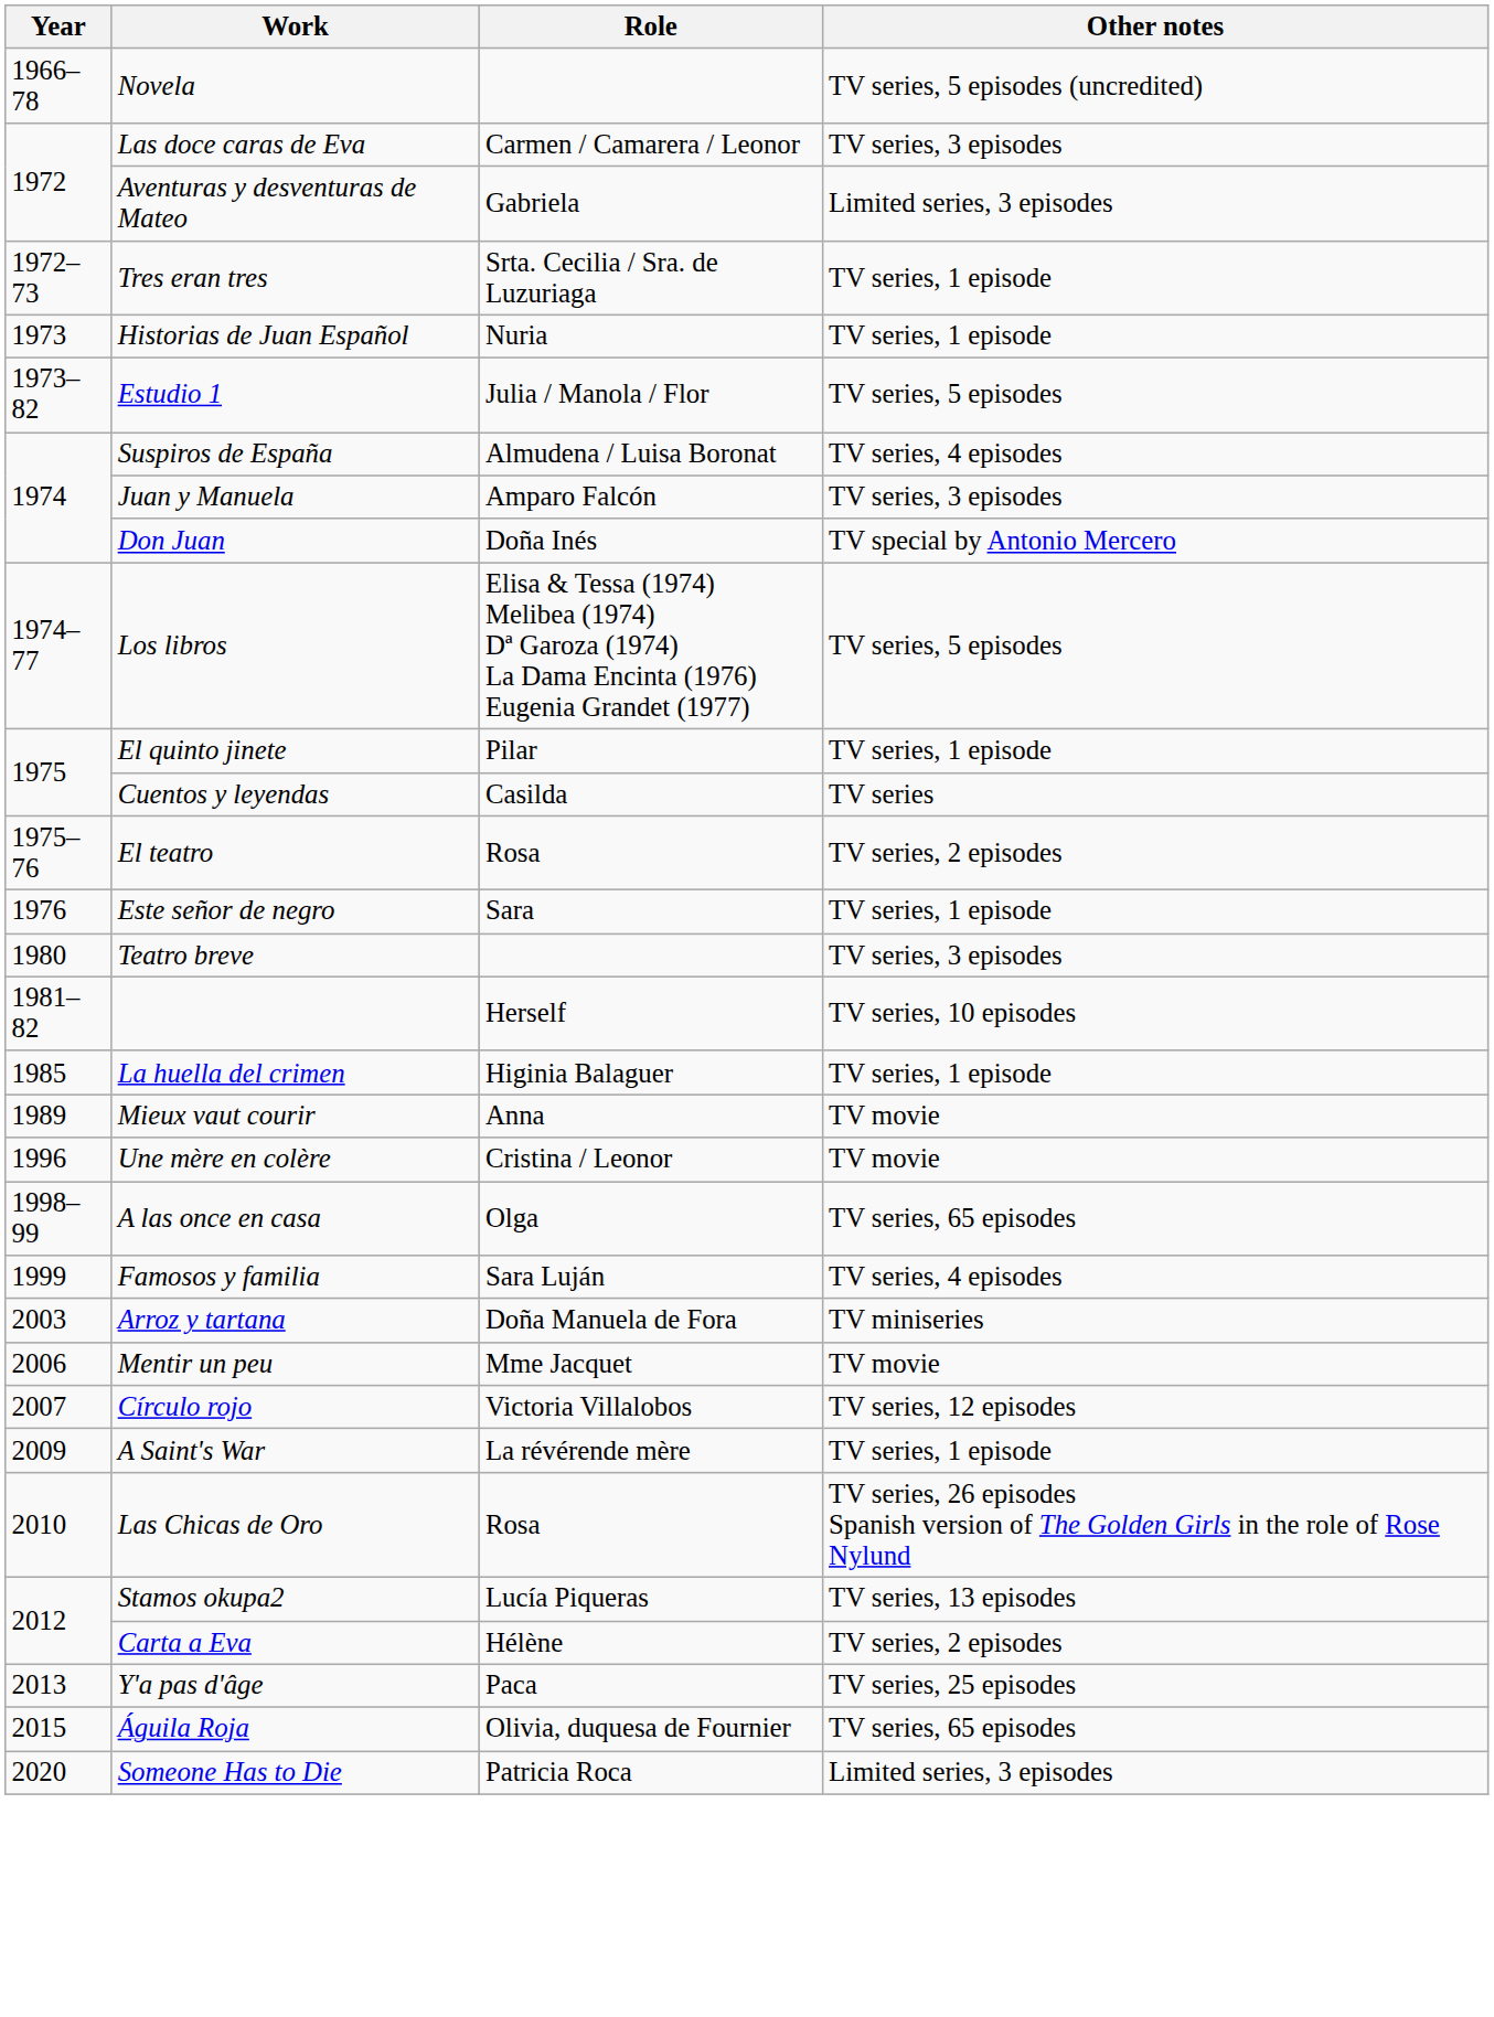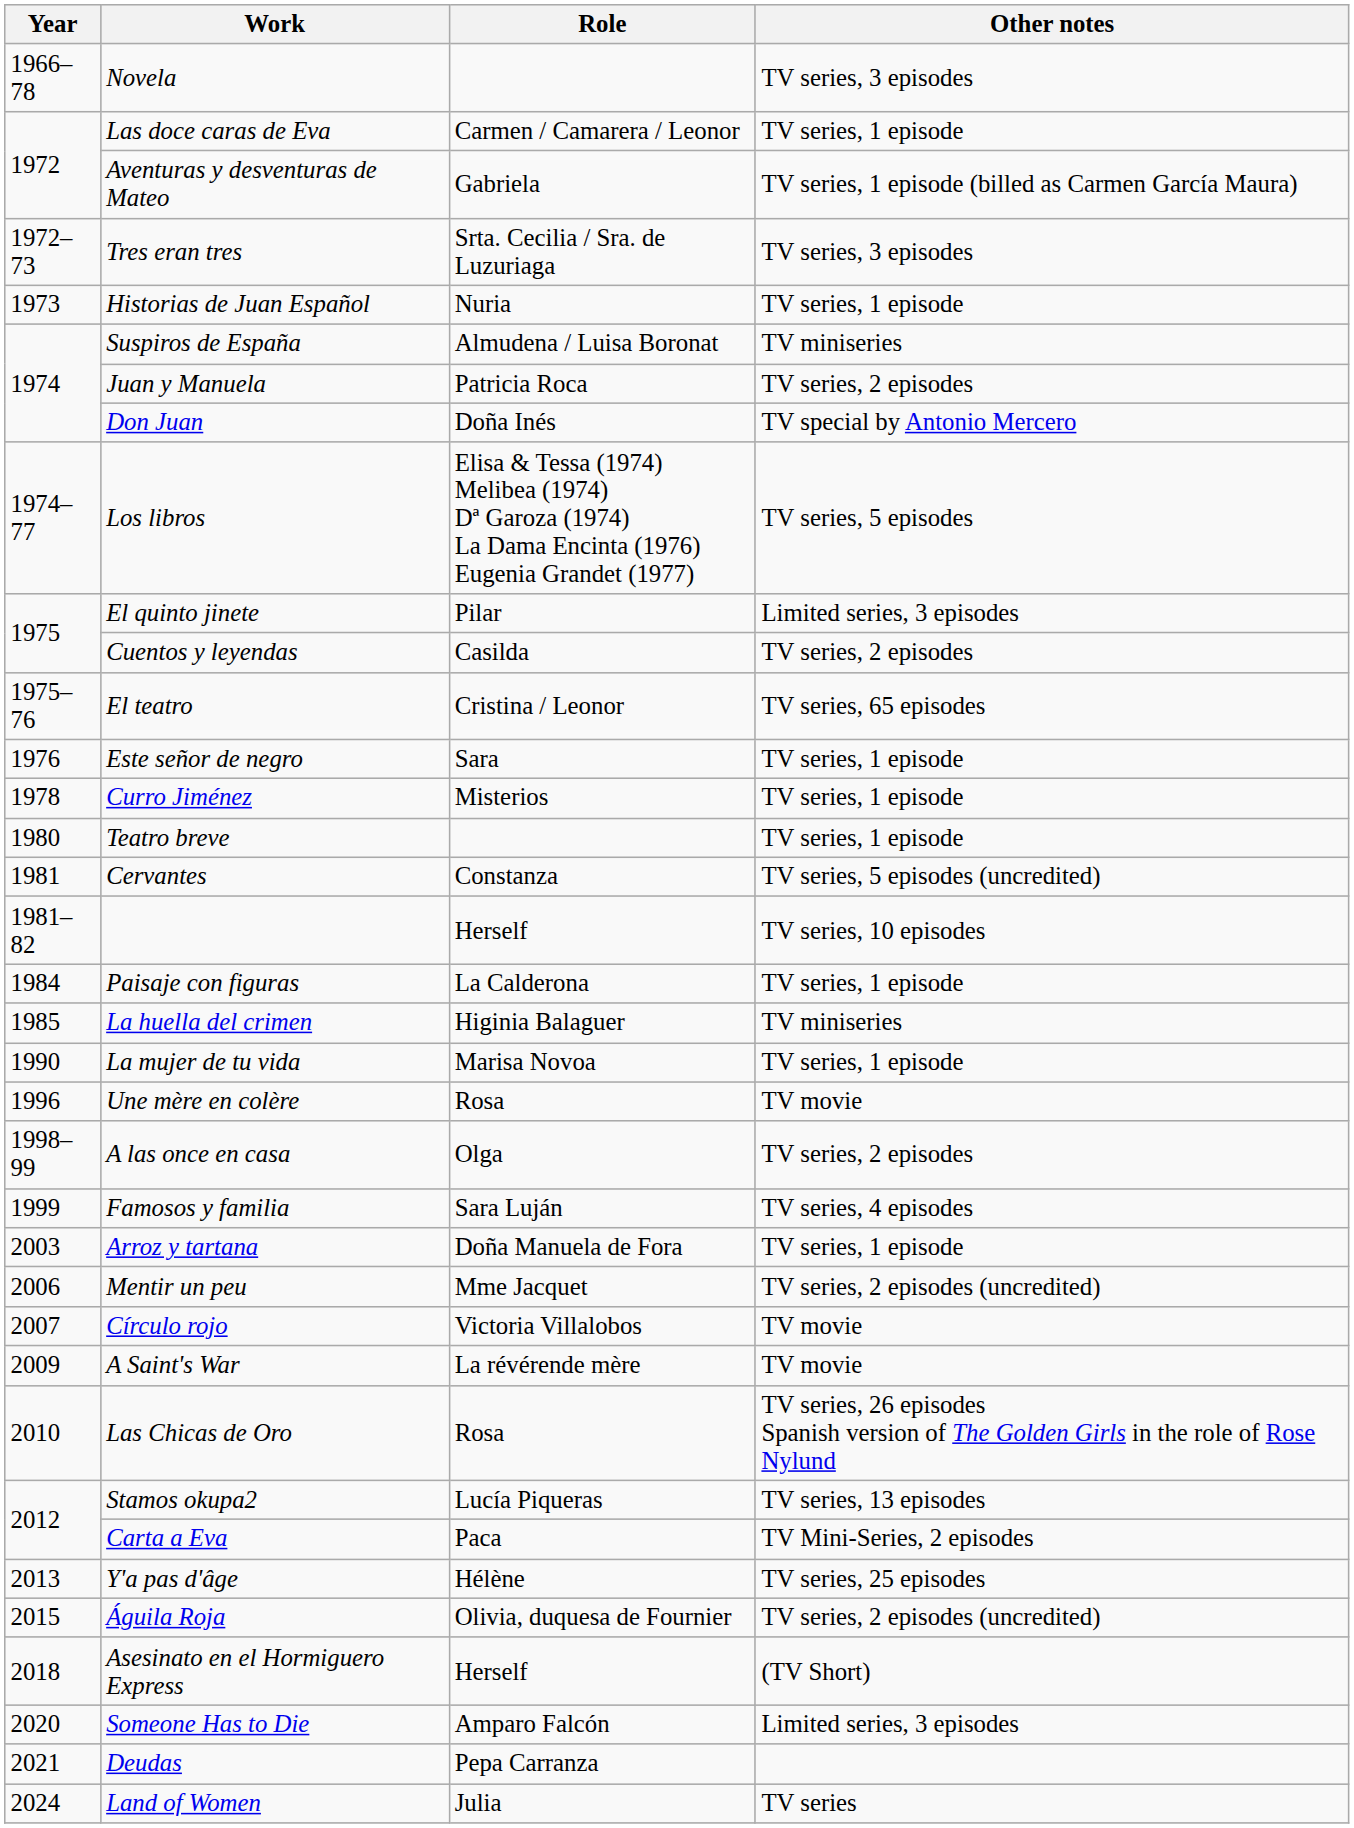 <table class="wikitable">
 <tr>
 <th>Year</th>
 <th>Work</th>
 <th>Role</th>
 <th>Other notes</th>
 </tr>
 <tr>
 <td>1966–78</td>
 <td><em>Novela</em></td>
 <td></td>
-<td>TV series, 5 episodes (uncredited)</td>
+<td>TV series, 3 episodes</td>
 </tr>
 <tr>
 <td rowspan=2>1972</td>
 <td><em>Las doce caras de Eva</em></td>
 <td>Carmen / Camarera / Leonor</td>
-<td>TV series, 3 episodes</td>
+<td>TV series, 1 episode</td>
 </tr>
 <tr>
 <td><em>Aventuras y desventuras de Mateo</em></td>
 <td>Gabriela</td>
-<td>Limited series, 3 episodes</td>
+<td>TV series, 1 episode (billed as Carmen García Maura)</td>
 </tr>
 <tr>
 <td>1972–73</td>
 <td><em>Tres eran tres</em></td>
 <td>Srta. Cecilia / Sra. de Luzuriaga</td>
-<td>TV series, 1 episode</td>
+<td>TV series, 3 episodes</td>
 </tr>
 <tr>
 <td>1973</td>
 <td><em>Historias de Juan Español</em></td>
 <td>Nuria</td>
 <td>TV series, 1 episode</td>
 </tr>
 <tr>
-<td>1973–82</td>
-<td><em><a href='#'>Estudio 1</a></em></td>
-<td>Julia / Manola / Flor</td>
-<td>TV series, 5 episodes</td>
-</tr>
-<tr>
 <td rowspan=3>1974</td>
 <td><em>Suspiros de España</em></td>
 <td>Almudena / Luisa Boronat</td>
-<td>TV series, 4 episodes</td>
+<td>TV miniseries</td>
 </tr>
 <tr>
 <td><em>Juan y Manuela</em></td>
-<td>Amparo Falcón</td>
-<td>TV series, 3 episodes</td>
+<td>Patricia Roca</td>
+<td>TV series, 2 episodes</td>
 </tr>
 <tr>
 <td><em><a href='#'>Don Juan</a></em></td>
 <td>Doña Inés</td>
 <td>TV special by <a href='#'>Antonio Mercero</a></td>
 </tr>
 <tr>
 <td>1974–77</td>
 <td><em>Los libros</em></td>
 <td>Elisa & Tessa (1974)<br>Melibea (1974)<br>Dª Garoza (1974)<br>La Dama Encinta (1976)<br>Eugenia Grandet (1977)</td>
 <td>TV series, 5 episodes</td>
 </tr>
 <tr>
 <td rowspan=2>1975</td>
 <td><em>El quinto jinete</em></td>
 <td>Pilar</td>
-<td>TV series, 1 episode</td>
+<td>Limited series, 3 episodes</td>
 </tr>
 <tr>
 <td><em>Cuentos y leyendas</em></td>
 <td>Casilda</td>
-<td>TV series</td>
+<td>TV series, 2 episodes</td>
 </tr>
 <tr>
 <td>1975–76</td>
 <td><em>El teatro</em></td>
-<td>Rosa</td>
-<td>TV series, 2 episodes</td>
+<td>Cristina / Leonor</td>
+<td>TV series, 65 episodes</td>
 </tr>
 <tr>
 <td>1976</td>
 <td><em>Este señor de negro</em></td>
 <td>Sara</td>
 <td>TV series, 1 episode</td>
 </tr>
 <tr>
+<td>1978</td>
+<td><em><a href='#'>Curro Jiménez</a></em></td>
+<td>Misterios</td>
+<td>TV series, 1 episode</td>
+</tr>
+<tr>
 <td>1980</td>
 <td><em>Teatro breve</em></td>
 <td></td>
-<td>TV series, 3 episodes</td>
+<td>TV series, 1 episode</td>
+</tr>
+<tr>
+<td>1981</td>
+<td><em>Cervantes</em></td>
+<td>Constanza</td>
+<td>TV series, 5 episodes (uncredited)</td>
 </tr>
 <tr>
 <td>1981–82</td>
 <td><em></em></td>
 <td>Herself</td>
 <td>TV series, 10 episodes</td>
 </tr>
 <tr>
+<td>1984</td>
+<td><em>Paisaje con figuras</em></td>
+<td>La Calderona</td>
+<td>TV series, 1 episode</td>
+</tr>
+<tr>
 <td>1985</td>
 <td><em><a href='#'>La huella del crimen</a></em></td>
 <td>Higinia Balaguer</td>
-<td>TV series, 1 episode</td>
+<td>TV miniseries</td>
 </tr>
 <tr>
-<td>1989</td>
-<td><em>Mieux vaut courir</em></td>
-<td>Anna</td>
-<td>TV movie</td>
+<td>1990</td>
+<td><em>La mujer de tu vida</em></td>
+<td>Marisa Novoa</td>
+<td>TV series, 1 episode</td>
 </tr>
 <tr>
 <td>1996</td>
 <td><em>Une mère en colère</em></td>
-<td>Cristina / Leonor</td>
+<td>Rosa</td>
 <td>TV movie</td>
 </tr>
 <tr>
 <td>1998–99</td>
 <td><em>A las once en casa</em></td>
 <td>Olga</td>
-<td>TV series, 65 episodes</td>
+<td>TV series, 2 episodes</td>
 </tr>
 <tr>
 <td>1999</td>
 <td><em>Famosos y familia</em></td>
 <td>Sara Luján</td>
 <td>TV series, 4 episodes</td>
 </tr>
 <tr>
 <td>2003</td>
 <td><em><a href='#'>Arroz y tartana</a></em></td>
 <td>Doña Manuela de Fora</td>
-<td>TV miniseries</td>
+<td>TV series, 1 episode</td>
 </tr>
 <tr>
 <td>2006</td>
 <td><em>Mentir un peu</em></td>
 <td>Mme Jacquet</td>
-<td>TV movie</td>
+<td>TV series, 2 episodes (uncredited)</td>
 </tr>
 <tr>
 <td>2007</td>
 <td><em><a href='#'>Círculo rojo</a></em></td>
 <td>Victoria Villalobos</td>
-<td>TV series, 12 episodes</td>
+<td>TV movie</td>
 </tr>
 <tr>
 <td>2009</td>
 <td><em>A Saint's War</em></td>
 <td>La révérende mère</td>
-<td>TV series, 1 episode</td>
+<td>TV movie</td>
 </tr>
 <tr>
 <td>2010</td>
 <td><em>Las Chicas de Oro</em></td>
 <td>Rosa</td>
 <td>TV series, 26 episodes<br>Spanish version of <em><a href='#'>The Golden Girls</a></em> in the role of <a href='#'>Rose Nylund</a></td>
 </tr>
 <tr>
 <td rowspan=2>2012</td>
 <td><em>Stamos okupa2</em></td>
 <td>Lucía Piqueras</td>
 <td>TV series, 13 episodes</td>
 </tr>
 <tr>
 <td><em><a href='#'>Carta a Eva</a></em></td>
-<td>Hélène</td>
-<td>TV series, 2 episodes</td>
+<td>Paca</td>
+<td>TV Mini-Series, 2 episodes</td>
 </tr>
 <tr>
 <td>2013</td>
 <td><em>Y'a pas d'âge</em></td>
-<td>Paca</td>
+<td>Hélène</td>
 <td>TV series, 25 episodes</td>
 </tr>
 <tr>
 <td>2015</td>
 <td><em><a href='#'>Águila Roja</a></em></td>
 <td>Olivia, duquesa de Fournier</td>
-<td>TV series, 65 episodes</td>
+<td>TV series, 2 episodes (uncredited)</td>
+</tr>
+<tr>
+<td>2018</td>
+<td><em>Asesinato en el Hormiguero Express</em></td>
+<td>Herself</td>
+<td>(TV Short)</td>
 </tr>
 <tr>
 <td>2020</td>
 <td><em><a href='#'>Someone Has to Die</a></em></td>
-<td>Patricia Roca</td>
+<td>Amparo Falcón</td>
 <td>Limited series, 3 episodes</td>
 </tr>
+<tr>
+<td>2021</td>
+<td><em><a href='#'>Deudas</a></em></td>
+<td>Pepa Carranza</td>
+<td></td>
+</tr>
+<tr>
+<td>2024</td>
+<td><em><a href='#'>Land of Women</a></em></td>
+<td>Julia</td>
+<td>TV series</td>
+</tr>
 </table>
